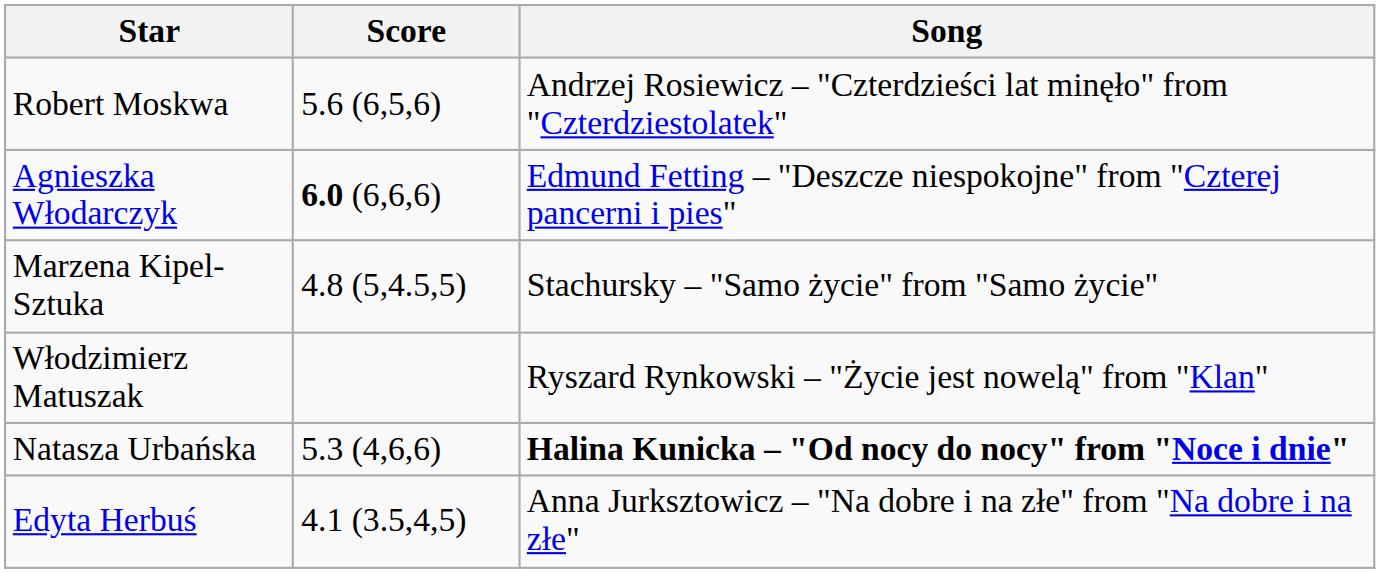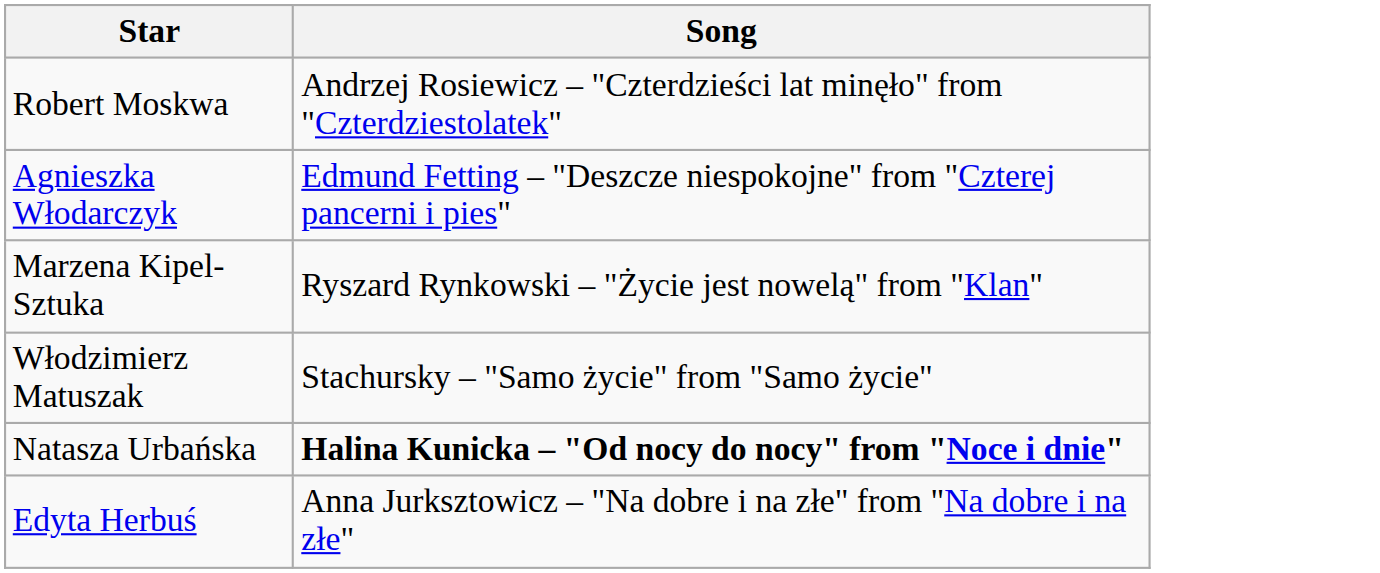 <table class="wikitable">
 <tr>
 <th style="width:130px;">Star</th>
-<th style="width:100px;">Score</th>
 <th style="width:400px;">Song</th>
 </tr>
 <tr>
 <td>Robert Moskwa</td>
-<td>5.6 (6,5,6)</td>
 <td>Andrzej Rosiewicz – "Czterdzieści lat minęło" from "<a href='#'>Czterdziestolatek</a>"</td>
 </tr>
 <tr>
 <td><a href='#'>Agnieszka Włodarczyk</a></td>
-<td><strong>6.0</strong> (6,6,6)</td>
 <td><a href='#'>Edmund Fetting</a> – "Deszcze niespokojne" from "<a href='#'>Czterej pancerni i pies</a>"</td>
 </tr>
 <tr>
 <td>Marzena Kipel-Sztuka</td>
-<td>4.8 (5,4.5,5)</td>
+<td>Ryszard Rynkowski – "Życie jest nowelą" from "<a href='#'>Klan</a>"</td>
+</tr>
+<tr>
+<td>Włodzimierz Matuszak</td>
 <td>Stachursky – "Samo życie" from "Samo życie"</td>
 </tr>
 <tr>
-<td>Włodzimierz Matuszak</td>
-<td></td>
-<td>Ryszard Rynkowski – "Życie jest nowelą" from "<a href='#'>Klan</a>"</td>
-</tr>
-<tr>
 <td>Natasza Urbańska</td>
-<td>5.3 (4,6,6)</td>
 <td><strong>Halina Kunicka – "Od nocy do nocy" from "<a href='#'>Noce i dnie</a>"</strong></td>
 </tr>
 <tr>
 <td><a href='#'>Edyta Herbuś</a></td>
-<td>4.1 (3.5,4,5)</td>
 <td>Anna Jurksztowicz – "Na dobre i na złe" from "<a href='#'>Na dobre i na złe</a>"</td>
 </tr>
 </table>
